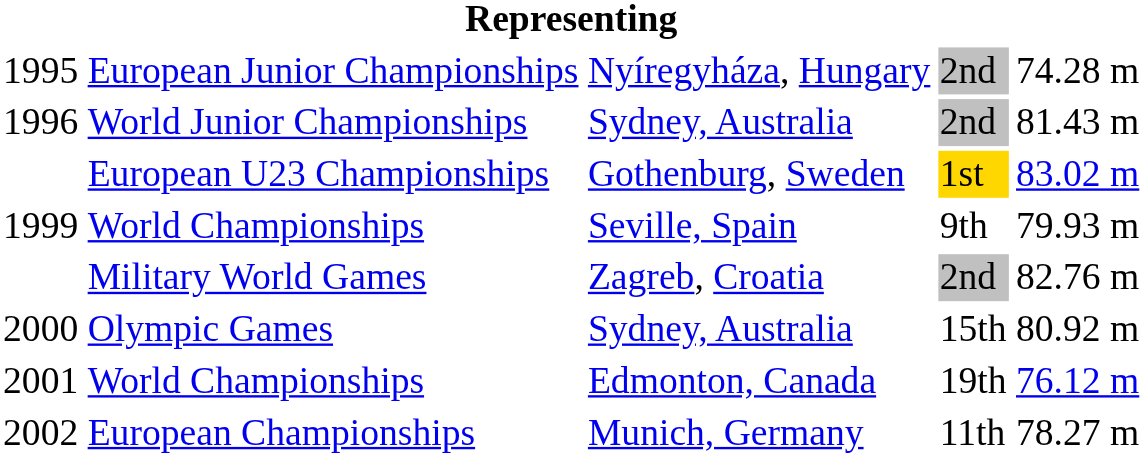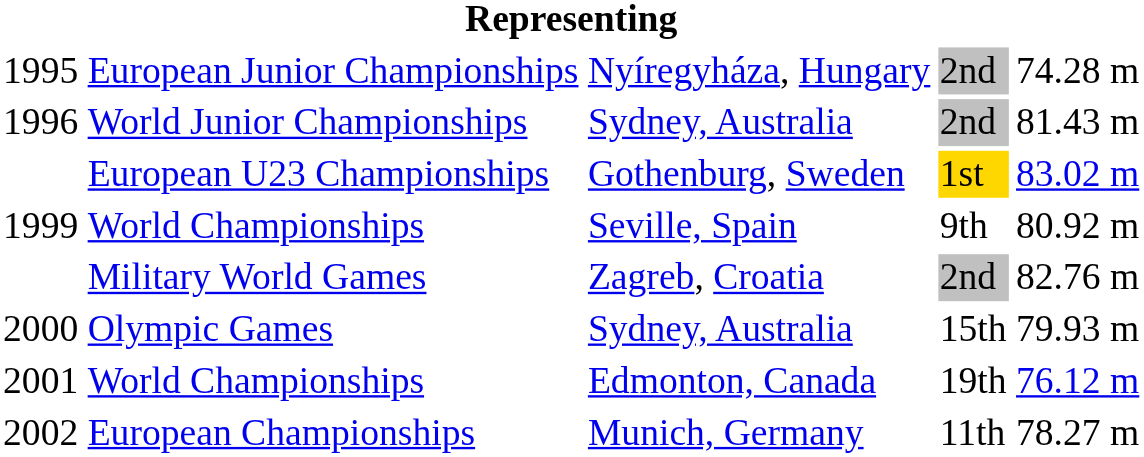 <table>
 <tr>
 <th colspan="6">Representing </th>
 </tr>
 <tr>
 <td>1995</td>
 <td><a href='#'>European Junior Championships</a></td>
 <td><a href='#'>Nyíregyháza</a>, <a href='#'>Hungary</a></td>
 <td bgcolor="silver">2nd</td>
 <td>74.28 m</td>
 </tr>
 <tr>
 <td>1996</td>
 <td><a href='#'>World Junior Championships</a></td>
 <td><a href='#'>Sydney, Australia</a></td>
 <td bgcolor="silver">2nd</td>
 <td>81.43 m</td>
 </tr>
 <tr>
 <td rowspan=3>1999</td>
 <td><a href='#'>European U23 Championships</a></td>
 <td><a href='#'>Gothenburg</a>, <a href='#'>Sweden</a></td>
 <td bgcolor=gold>1st</td>
 <td><a href='#'>83.02 m</a></td>
 </tr>
 <tr>
 <td><a href='#'>World Championships</a></td>
 <td><a href='#'>Seville, Spain</a></td>
 <td>9th</td>
-<td>79.93 m</td>
+<td>80.92 m</td>
 </tr>
 <tr>
 <td><a href='#'>Military World Games</a></td>
 <td><a href='#'>Zagreb</a>, <a href='#'>Croatia</a></td>
 <td bgcolor="silver">2nd</td>
 <td>82.76 m</td>
 </tr>
 <tr>
 <td>2000</td>
 <td><a href='#'>Olympic Games</a></td>
 <td><a href='#'>Sydney, Australia</a></td>
 <td>15th</td>
-<td>80.92 m</td>
+<td>79.93 m</td>
 </tr>
 <tr>
 <td>2001</td>
 <td><a href='#'>World Championships</a></td>
 <td><a href='#'>Edmonton, Canada</a></td>
 <td>19th</td>
 <td><a href='#'>76.12 m</a></td>
 </tr>
 <tr>
 <td>2002</td>
 <td><a href='#'>European Championships</a></td>
 <td><a href='#'>Munich, Germany</a></td>
 <td>11th</td>
 <td>78.27 m</td>
 </tr>
 </table>
